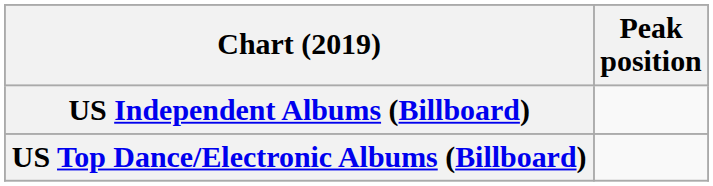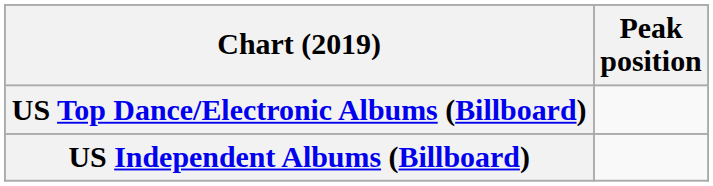 <table class="wikitable plainrowheaders">
 <tr>
 <th>Chart (2019)</th>
 <th>Peak<br>position</th>
 </tr>
 <tr>
+<th scope="row">US <a href='#'>Top Dance/Electronic Albums</a> (<a href='#'>Billboard</a>)</th>
+<td></td>
+</tr>
+<tr>
 <th scope="row">US <a href='#'>Independent Albums</a> (<a href='#'>Billboard</a>)</th>
 <td></td>
 </tr>
-<tr>
-<th scope="row">US <a href='#'>Top Dance/Electronic Albums</a> (<a href='#'>Billboard</a>)</th>
-<td></td>
-</tr>
 </table>
